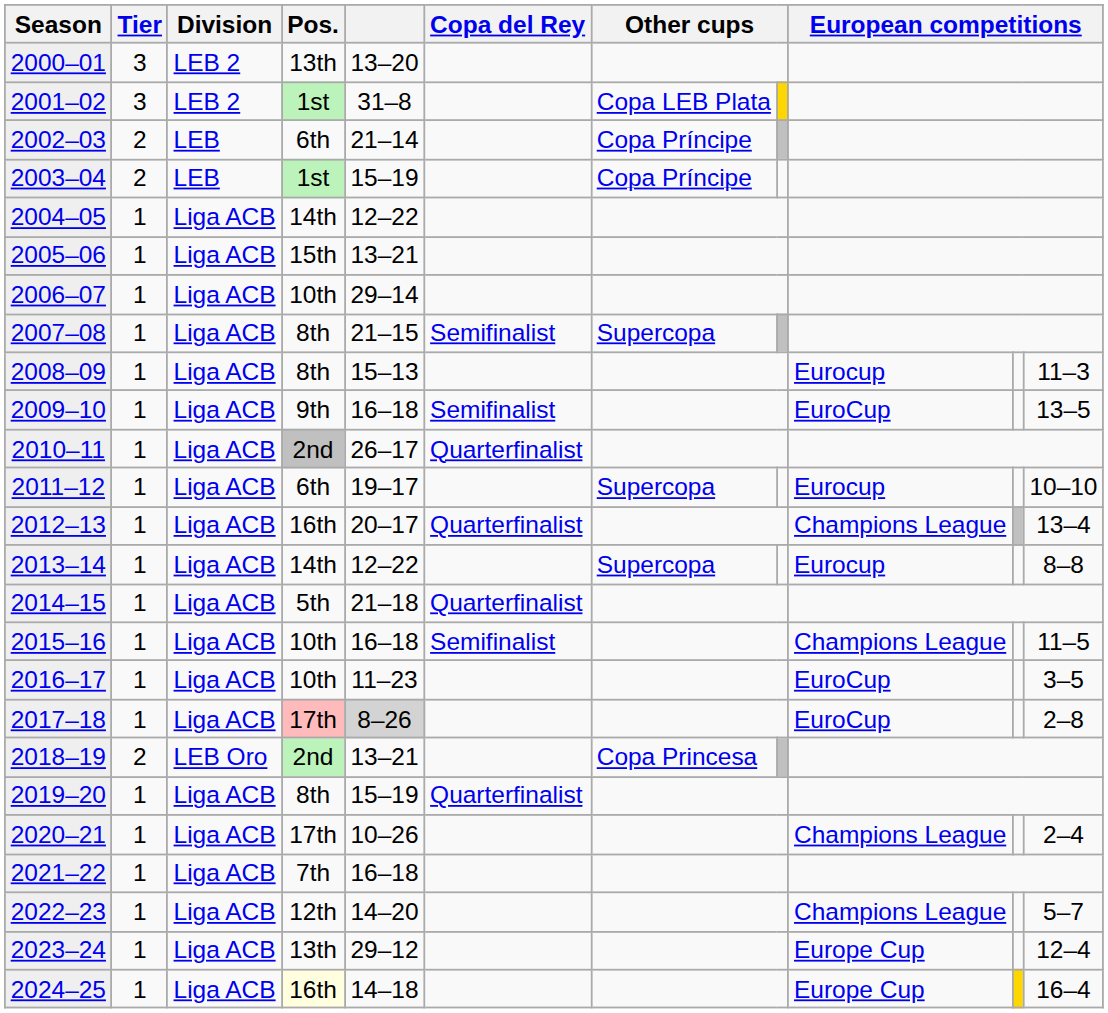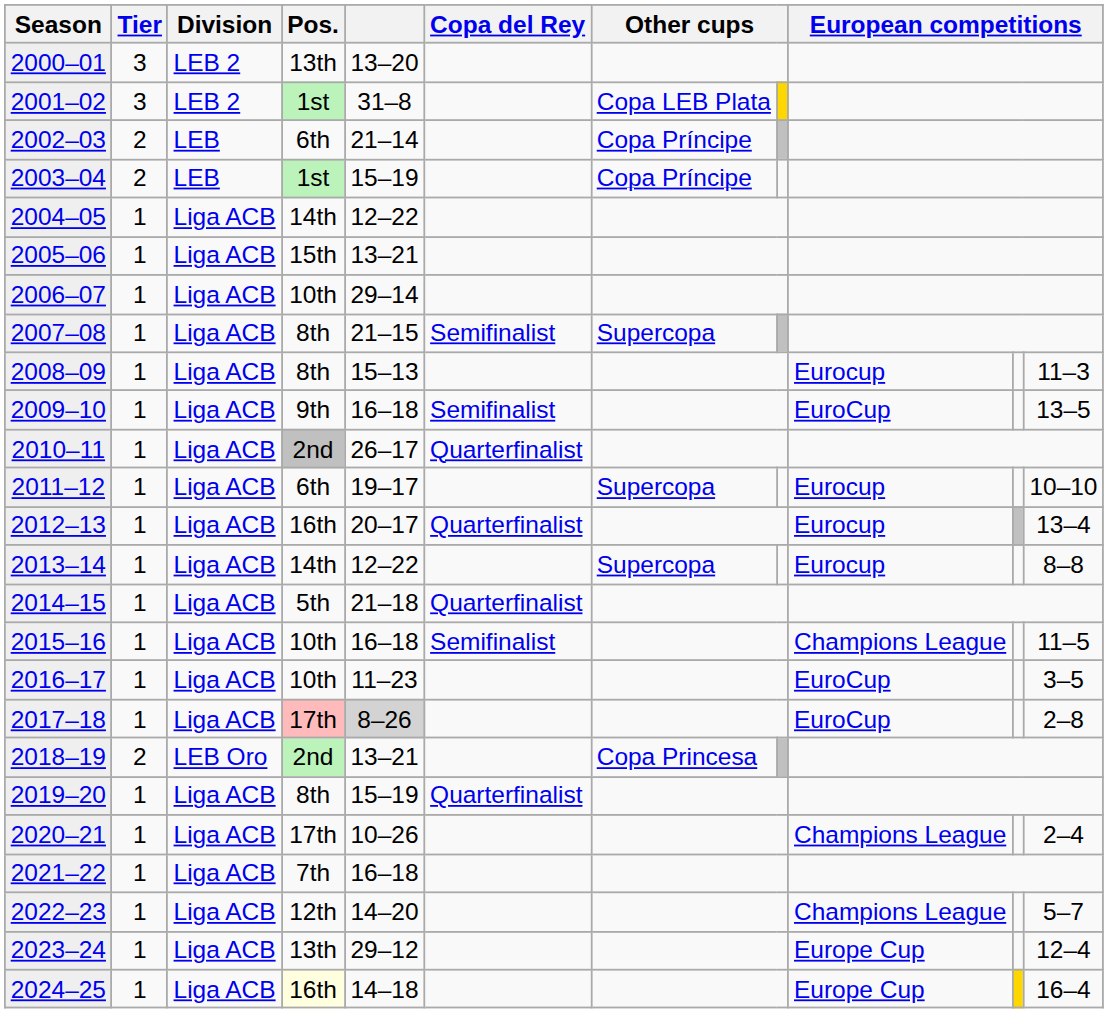 <table class="wikitable" style="font-size:85%; text-align:center">
 <tr>
 <th>Season</th>
 <th><a href='#'>Tier</a></th>
 <th>Division</th>
 <th>Pos.</th>
 <th></th>
 <th><a href='#'>Copa del Rey</a></th>
 <th colspan="2">Other cups</th>
 <th colspan="3"><a href='#'>European competitions</a></th>
 </tr>
 <tr>
 <td style="background-color:#efefef"><a href='#'>2000–01</a></td>
 <td>3</td>
 <td style="text-align:left"><a href='#'>LEB 2</a></td>
 <td>13th</td>
 <td>13–20</td>
 <td></td>
 <td colspan="2"></td>
 <td colspan="3"></td>
 </tr>
 <tr>
 <td style="background-color:#efefef"><a href='#'>2001–02</a></td>
 <td>3</td>
 <td style="text-align:left"><a href='#'>LEB 2</a></td>
 <td style="background-color:#BBF3BB">1st</td>
 <td>31–8</td>
 <td></td>
 <td style="text-align:left"><a href='#'>Copa LEB Plata</a></td>
 <td style="background-color:gold"></td>
 <td colspan="3"></td>
 </tr>
 <tr>
 <td style="background-color:#efefef"><a href='#'>2002–03</a></td>
 <td>2</td>
 <td style="text-align:left"><a href='#'>LEB</a></td>
 <td>6th</td>
 <td>21–14</td>
 <td></td>
 <td style="text-align:left"><a href='#'>Copa Príncipe</a></td>
 <td style="background-color:silver"></td>
 <td colspan="3"></td>
 </tr>
 <tr>
 <td style="background-color:#efefef"><a href='#'>2003–04</a></td>
 <td>2</td>
 <td style="text-align:left"><a href='#'>LEB</a></td>
 <td style="background-color:#BBF3BB">1st</td>
 <td>15–19</td>
 <td></td>
 <td style="text-align:left"><a href='#'>Copa Príncipe</a></td>
 <td></td>
 <td colspan="3"></td>
 </tr>
 <tr>
 <td style="background-color:#efefef"><a href='#'>2004–05</a></td>
 <td>1</td>
 <td style="text-align:left"><a href='#'>Liga ACB</a></td>
 <td>14th</td>
 <td>12–22</td>
 <td></td>
 <td colspan="2"></td>
 <td colspan="3"></td>
 </tr>
 <tr>
 <td style="background-color:#efefef"><a href='#'>2005–06</a></td>
 <td>1</td>
 <td style="text-align:left"><a href='#'>Liga ACB</a></td>
 <td>15th</td>
 <td>13–21</td>
 <td></td>
 <td colspan="2"></td>
 <td colspan="3"></td>
 </tr>
 <tr>
 <td style="background-color:#efefef"><a href='#'>2006–07</a></td>
 <td>1</td>
 <td style="text-align:left"><a href='#'>Liga ACB</a></td>
 <td>10th</td>
 <td>29–14</td>
 <td></td>
 <td colspan="2"></td>
 <td colspan="3"></td>
 </tr>
 <tr>
 <td style="background-color:#efefef"><a href='#'>2007–08</a></td>
 <td>1</td>
 <td style="text-align:left"><a href='#'>Liga ACB</a></td>
 <td>8th</td>
 <td>21–15</td>
 <td style="text-align:left"><a href='#'>Semifinalist</a></td>
 <td style="text-align:left"><a href='#'>Supercopa</a></td>
 <td style="background-color:silver"></td>
 <td colspan="3"></td>
 </tr>
 <tr>
 <td style="background-color:#efefef"><a href='#'>2008–09</a></td>
 <td>1</td>
 <td style="text-align:left"><a href='#'>Liga ACB</a></td>
 <td>8th</td>
 <td>15–13</td>
 <td></td>
 <td colspan="2"></td>
 <td style="text-align:left"> <a href='#'>Eurocup</a></td>
 <td></td>
 <td>11–3</td>
 </tr>
 <tr>
 <td style="background-color:#efefef"><a href='#'>2009–10</a></td>
 <td>1</td>
 <td style="text-align:left"><a href='#'>Liga ACB</a></td>
 <td>9th</td>
 <td>16–18</td>
 <td style="text-align:left"><a href='#'>Semifinalist</a></td>
 <td colspan="2"></td>
 <td style="text-align:left"> <a href='#'>EuroCup</a></td>
 <td></td>
 <td>13–5</td>
 </tr>
 <tr>
 <td style="background-color:#efefef"><a href='#'>2010–11</a></td>
 <td>1</td>
 <td style="text-align:left"><a href='#'>Liga ACB</a></td>
 <td bgcolor=silver>2nd</td>
 <td>26–17</td>
 <td style="text-align:left"><a href='#'>Quarterfinalist</a></td>
 <td colspan="2"></td>
 <td colspan="3"></td>
 </tr>
 <tr>
 <td style="background-color:#efefef"><a href='#'>2011–12</a></td>
 <td>1</td>
 <td style="text-align:left"><a href='#'>Liga ACB</a></td>
 <td>6th</td>
 <td>19–17</td>
 <td style="text-align:left"></td>
 <td style="text-align:left"><a href='#'>Supercopa</a></td>
 <td></td>
 <td style="text-align:left"> <a href='#'>Eurocup</a></td>
 <td></td>
 <td>10–10</td>
 </tr>
 <tr>
 <td style="background-color:#efefef"><a href='#'>2012–13</a></td>
 <td>1</td>
 <td style="text-align:left"><a href='#'>Liga ACB</a></td>
 <td>16th</td>
 <td>20–17</td>
 <td style="text-align:left"><a href='#'>Quarterfinalist</a></td>
 <td colspan="2"></td>
-<td style="text-align:left"> <a href='#'>Champions League</a></td>
+<td style="text-align:left"> <a href='#'>Eurocup</a></td>
 <td style="background-color:silver"></td>
 <td>13–4</td>
 </tr>
 <tr>
 <td style="background-color:#efefef"><a href='#'>2013–14</a></td>
 <td>1</td>
 <td style="text-align:left"><a href='#'>Liga ACB</a></td>
 <td>14th</td>
 <td>12–22</td>
 <td></td>
 <td style="text-align:left"><a href='#'>Supercopa</a></td>
 <td></td>
 <td style="text-align:left"> <a href='#'>Eurocup</a></td>
 <td></td>
 <td>8–8</td>
 </tr>
 <tr>
 <td style="background-color:#efefef"><a href='#'>2014–15</a></td>
 <td>1</td>
 <td style="text-align:left"><a href='#'>Liga ACB</a></td>
 <td>5th</td>
 <td>21–18</td>
 <td style="text-align:left"><a href='#'>Quarterfinalist</a></td>
 <td colspan="2"></td>
 <td colspan="3"></td>
 </tr>
 <tr>
 <td style="background-color:#efefef"><a href='#'>2015–16</a></td>
 <td>1</td>
 <td style="text-align:left"><a href='#'>Liga ACB</a></td>
 <td>10th</td>
 <td>16–18</td>
 <td style="text-align:left"><a href='#'>Semifinalist</a></td>
 <td colspan="2"></td>
 <td style="text-align:left"> <a href='#'>Champions League</a></td>
 <td></td>
 <td>11–5</td>
 </tr>
 <tr>
 <td style="background-color:#efefef"><a href='#'>2016–17</a></td>
 <td>1</td>
 <td style="text-align:left"><a href='#'>Liga ACB</a></td>
 <td>10th</td>
 <td>11–23</td>
 <td></td>
 <td colspan="2"></td>
 <td style="text-align:left"> <a href='#'>EuroCup</a></td>
 <td></td>
 <td>3–5</td>
 </tr>
 <tr>
 <td style="background-color:#efefef"><a href='#'>2017–18</a></td>
 <td>1</td>
 <td style="text-align:left"><a href='#'>Liga ACB</a></td>
 <td bgcolor=#FFBBBB>17th</td>
 <td style="background: lightgrey;">8–26</td>
 <td></td>
 <td colspan="2"></td>
 <td style="text-align:left"> <a href='#'>EuroCup</a></td>
 <td></td>
 <td>2–8</td>
 </tr>
 <tr>
 <td style="background-color:#efefef"><a href='#'>2018–19</a></td>
 <td>2</td>
 <td style="text-align:left"><a href='#'>LEB Oro</a></td>
 <td style="background-color:#BBF3BB">2nd</td>
 <td>13–21</td>
 <td></td>
 <td style="text-align:left"><a href='#'>Copa Princesa</a></td>
 <td style="background-color:silver"></td>
 <td colspan="3"></td>
 </tr>
 <tr>
 <td style="background-color:#efefef"><a href='#'>2019–20</a></td>
 <td>1</td>
 <td style="text-align:left"><a href='#'>Liga ACB</a></td>
 <td>8th</td>
 <td>15–19</td>
 <td style="text-align:left"><a href='#'>Quarterfinalist</a></td>
 <td colspan="2"></td>
 <td colspan="3"></td>
 </tr>
 <tr>
 <td style="background-color:#efefef"><a href='#'>2020–21</a></td>
 <td>1</td>
 <td style="text-align:left"><a href='#'>Liga ACB</a></td>
 <td>17th</td>
 <td>10–26</td>
 <td></td>
 <td colspan="2"></td>
 <td style="text-align:left"> <a href='#'>Champions League</a></td>
 <td></td>
 <td>2–4</td>
 </tr>
 <tr>
 <td style="background-color:#efefef"><a href='#'>2021–22</a></td>
 <td>1</td>
 <td style="text-align:left"><a href='#'>Liga ACB</a></td>
 <td>7th</td>
 <td>16–18</td>
 <td></td>
 <td colspan="2"></td>
 <td colspan="3"></td>
 </tr>
 <tr>
 <td style="background-color:#efefef"><a href='#'>2022–23</a></td>
 <td>1</td>
 <td style="text-align:left"><a href='#'>Liga ACB</a></td>
 <td>12th</td>
 <td>14–20</td>
 <td></td>
 <td colspan="2"></td>
 <td style="text-align:left"> <a href='#'>Champions League</a></td>
 <td></td>
 <td>5–7</td>
 </tr>
 <tr>
 <td style="background-color:#efefef"><a href='#'>2023–24</a></td>
 <td>1</td>
 <td style="text-align:left"><a href='#'>Liga ACB</a></td>
 <td>13th</td>
 <td>29–12</td>
 <td></td>
 <td colspan="2"></td>
 <td style="text-align:left"> <a href='#'>Europe Cup</a></td>
 <td></td>
 <td>12–4</td>
 </tr>
 <tr>
 <td style="background-color:#efefef"><a href='#'>2024–25</a></td>
 <td>1</td>
 <td style="text-align:left"><a href='#'>Liga ACB</a></td>
 <td style="background: lightyellow;">16th</td>
 <td>14–18</td>
 <td></td>
 <td colspan="2"></td>
 <td style="text-align:left"> <a href='#'>Europe Cup</a></td>
 <td style="background-color:gold"></td>
 <td>16–4</td>
 </tr>
 </table>
